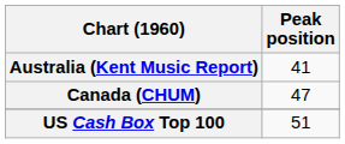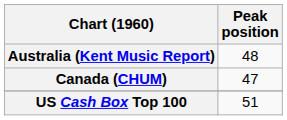 <table class="wikitable sortable plainrowheaders" style="text-align:center">
 <tr>
 <th>Chart (1960)</th>
 <th>Peak<br>position</th>
 </tr>
 <tr>
 <th scope="row">Australia (<a href='#'>Kent Music Report</a>)</th>
-<td>41</td>
+<td>48</td>
 </tr>
 <tr>
 <th scope="row">Canada (<a href='#'>CHUM</a>)</th>
 <td>47</td>
 </tr>
 <tr>
 </tr>
 <tr>
 </tr>
 <tr>
 <th scope="row">US <a href='#'><em>Cash Box</em></a> Top 100</th>
 <td>51</td>
 </tr>
 </table>
